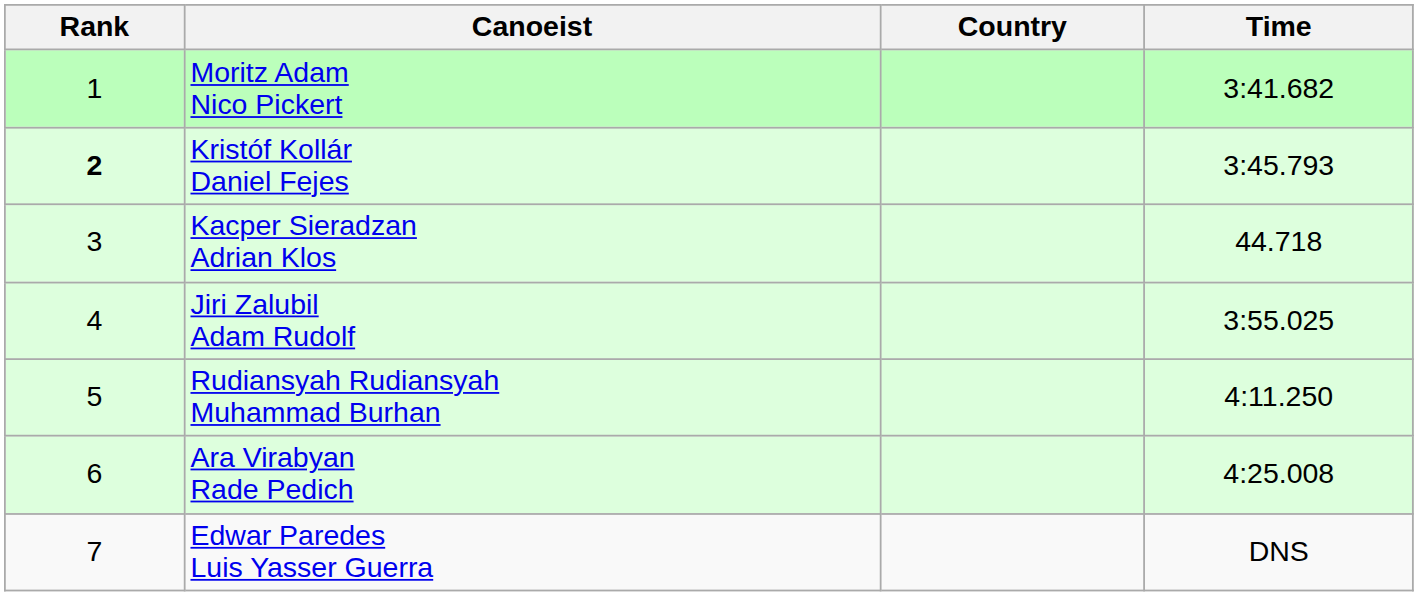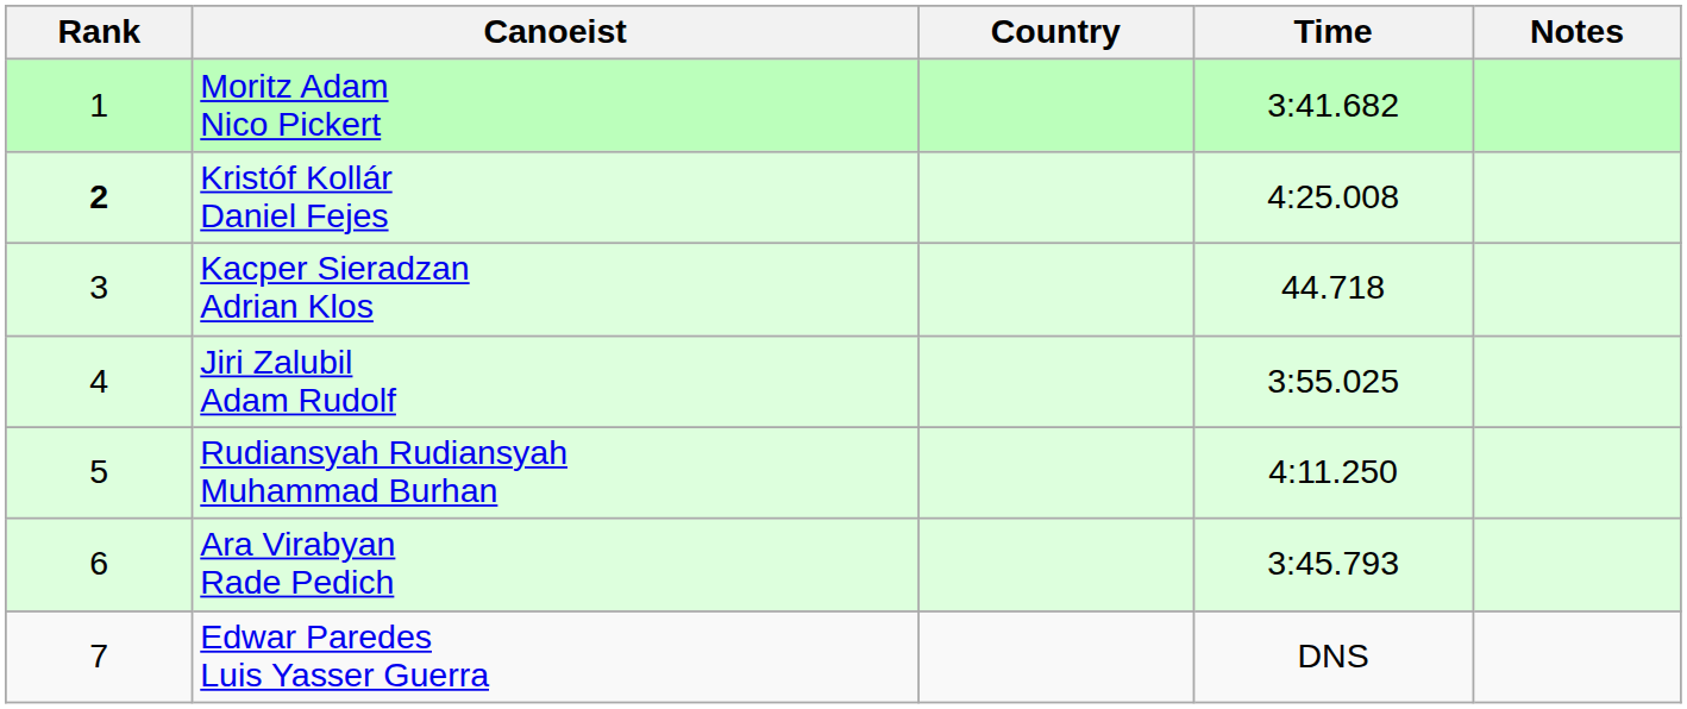 <table class="wikitable" style="text-align:center;width: 50%">
 <tr>
 <th>Rank</th>
 <th>Canoeist</th>
 <th>Country</th>
 <th>Time</th>
+<th>Notes</th>
 </tr>
 <tr bgcolor=bbffbb>
 <td>1</td>
 <td align="left"><a href='#'>Moritz Adam</a><br><a href='#'>Nico Pickert</a></td>
 <td align="left"></td>
 <td>3:41.682</td>
+<td></td>
 </tr>
 <tr bgcolor=ddffdd>
 <td><strong>2</strong></td>
 <td align="left"><a href='#'>Kristóf Kollár</a><br><a href='#'>Daniel Fejes</a></td>
 <td align="left"></td>
-<td>3:45.793</td>
+<td>4:25.008</td>
+<td></td>
 </tr>
 <tr bgcolor=ddffdd>
 <td>3</td>
 <td align="left"><a href='#'>Kacper Sieradzan</a><br><a href='#'>Adrian Klos</a></td>
 <td align="left"></td>
 <td>44.718</td>
+<td></td>
 </tr>
 <tr bgcolor=ddffdd>
 <td>4</td>
 <td align="left"><a href='#'>Jiri Zalubil</a><br><a href='#'>Adam Rudolf</a></td>
 <td align="left"></td>
 <td>3:55.025</td>
+<td></td>
 </tr>
 <tr bgcolor=ddffdd>
 <td>5</td>
 <td align="left"><a href='#'>Rudiansyah Rudiansyah</a><br><a href='#'>Muhammad Burhan</a></td>
 <td align="left"></td>
 <td>4:11.250</td>
+<td></td>
 </tr>
 <tr bgcolor=ddffdd>
 <td>6</td>
 <td align="left"><a href='#'>Ara Virabyan</a><br><a href='#'>Rade Pedich</a></td>
 <td align="left"></td>
-<td>4:25.008</td>
+<td>3:45.793</td>
+<td></td>
 </tr>
 <tr>
 <td>7</td>
 <td align="left"><a href='#'>Edwar Paredes</a><br><a href='#'>Luis Yasser Guerra</a></td>
 <td align="left"></td>
 <td>DNS</td>
+<td></td>
 </tr>
 </table>
